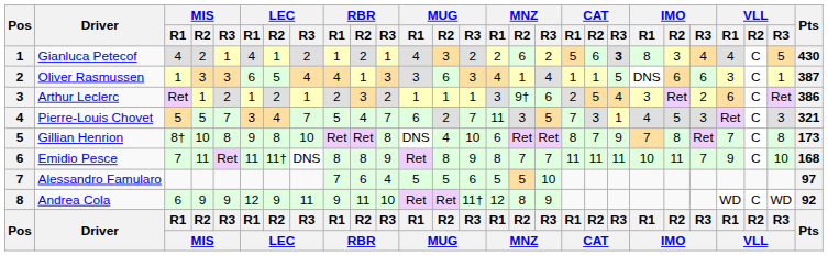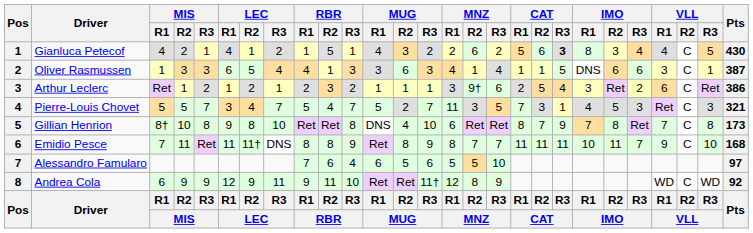 <table class="wikitable" style="font-size: 85%; text-align:center">
 <tr valign="top">
 <th rowspan="2" valign="middle">Pos</th>
 <th rowspan="2" valign="middle">Driver</th>
 <th colspan=3><a href='#'>MIS</a><br></th>
 <th colspan=3><a href='#'>LEC</a><br></th>
 <th colspan=3><a href='#'>RBR</a><br></th>
 <th colspan=3><a href='#'>MUG</a><br></th>
 <th colspan=3><a href='#'>MNZ</a><br></th>
 <th colspan=3><a href='#'>CAT</a><br></th>
 <th colspan=3><a href='#'>IMO</a><br></th>
 <th colspan=3><a href='#'>VLL</a><br></th>
 <th rowspan="2" valign="middle">Pts</th>
 </tr>
 <tr>
 <th>R1</th>
 <th>R2</th>
 <th>R3</th>
 <th>R1</th>
 <th>R2</th>
 <th>R3</th>
 <th>R1</th>
 <th>R2</th>
 <th>R3</th>
 <th>R1</th>
 <th>R2</th>
 <th>R3</th>
 <th>R1</th>
 <th>R2</th>
 <th>R3</th>
 <th>R1</th>
 <th>R2</th>
 <th>R3</th>
 <th>R1</th>
 <th>R2</th>
 <th>R3</th>
 <th>R1</th>
 <th>R2</th>
 <th>R3</th>
 </tr>
 <tr>
 <th>1</th>
 <td align="left"> <a href='#'>Gianluca Petecof</a></td>
 <td style="background:#DFDFDF;">4</td>
 <td style="background:#DFDFDF;">2</td>
 <td style="background:#FFFFBF;">1</td>
 <td style="background:#DFDFDF;">4</td>
 <td style="background:#FFFFBF;">1</td>
 <td style="background:#DFDFDF;">2</td>
 <td style="background:#FFFFBF;">1</td>
-<td style="background:#DFDFDF;">2</td>
+<td style="background:#DFDFDF;">5</td>
 <td style="background:#FFFFBF;">1</td>
 <td style="background:#DFDFDF;">4</td>
 <td style="background:#FFDF9F;">3</td>
 <td style="background:#DFDFDF;">2</td>
 <td style="background:#FFFFBF;">2</td>
 <td style="background:#DFFFDF;">6</td>
 <td style="background:#FFFFBF;">2</td>
 <td style="background:#FFDF9F;">5</td>
 <td style="background:#DFFFDF;">6</td>
 <td style="background:#DFDFDF;"><strong>3</strong></td>
 <td style="background:#DFFFDF;">8</td>
 <td style="background:#FFFFBF;">3</td>
 <td style="background:#FFDF9F;">4</td>
 <td style="background:#DFDFDF;">4</td>
 <td style="background:#FFFFFF;">C</td>
 <td style="background:#FFDF9F;">5</td>
 <th>430</th>
 </tr>
 <tr>
 <th>2</th>
 <td align="left"> <a href='#'>Oliver Rasmussen</a></td>
 <td style="background:#FFFFBF;">1</td>
 <td style="background:#FFDF9F;">3</td>
 <td style="background:#FFDF9F;">3</td>
 <td style="background:#DFFFDF;">6</td>
 <td style="background:#DFFFDF;">5</td>
 <td style="background:#FFDF9F;">4</td>
 <td style="background:#FFDF9F;">4</td>
 <td style="background:#FFFFBF;">1</td>
 <td style="background:#FFDF9F;">3</td>
 <td style="background:#DFDFDF;">3</td>
 <td style="background:#DFFFDF;">6</td>
 <td style="background:#FFDF9F;">3</td>
 <td style="background:#FFDF9F;">4</td>
 <td style="background:#FFFFBF;">1</td>
 <td style="background:#DFDFDF;">4</td>
 <td style="background:#FFFFBF;">1</td>
 <td style="background:#FFFFBF;">1</td>
 <td style="background:#DFFFDF;">5</td>
 <td style="background:#FFFFFF;">DNS</td>
 <td style="background:#FFDF9F;">6</td>
 <td style="background:#DFFFDF;">6</td>
 <td style="background:#FFFFBF;">3</td>
 <td style="background:#FFFFFF;">C</td>
 <td style="background:#FFFFBF;">1</td>
 <th>387</th>
 </tr>
 <tr>
 <th>3</th>
 <td align="left"> <a href='#'>Arthur Leclerc</a></td>
 <td style="background:#EFCFFF;">Ret</td>
 <td style="background:#FFFFBF;">1</td>
 <td style="background:#DFDFDF;">2</td>
 <td style="background:#FFFFBF;">1</td>
 <td style="background:#DFDFDF;">2</td>
 <td style="background:#FFFFBF;">1</td>
 <td style="background:#DFDFDF;">2</td>
 <td style="background:#FFDF9F;">3</td>
 <td style="background:#DFDFDF;">2</td>
 <td style="background:#FFFFBF;">1</td>
 <td style="background:#FFFFBF;">1</td>
 <td style="background:#FFFFBF;">1</td>
 <td style="background:#DFDFDF;">3</td>
 <td style="background:#DFFFDF;">9†</td>
 <td style="background:#DFFFDF;">6</td>
 <td style="background:#DFDFDF;">2</td>
 <td style="background:#FFDF9F;">5</td>
 <td style="background:#FFDF9F;">4</td>
 <td style="background:#FFFFBF;">3</td>
 <td style="background:#EFCFFF;">Ret</td>
 <td style="background:#FFFFBF;">2</td>
 <td style="background:#FFDF9F;">6</td>
 <td style="background:#FFFFFF;">C</td>
 <td style="background:#EFCFFF;">Ret</td>
 <th>386</th>
 </tr>
 <tr>
 <th>4</th>
 <td align="left"> <a href='#'>Pierre-Louis Chovet</a></td>
 <td style="background:#FFDF9F;">5</td>
 <td style="background:#DFFFDF;">5</td>
 <td style="background:#DFFFDF;">7</td>
 <td style="background:#FFDF9F;">3</td>
 <td style="background:#FFDF9F;">4</td>
 <td style="background:#DFFFDF;">7</td>
 <td style="background:#DFFFDF;">5</td>
 <td style="background:#DFFFDF;">4</td>
 <td style="background:#DFFFDF;">7</td>
-<td style="background:#DFFFDF;">6</td>
+<td style="background:#DFFFDF;">5</td>
 <td style="background:#DFDFDF;">2</td>
 <td style="background:#DFFFDF;">7</td>
 <td style="background:#DFFFDF;">11</td>
 <td style="background:#DFDFDF;">3</td>
 <td style="background:#FFDF9F;">5</td>
 <td style="background:#DFFFDF;">7</td>
 <td style="background:#DFDFDF;">3</td>
 <td style="background:#FFFFBF;">1</td>
 <td style="background:#DFDFDF;">4</td>
 <td style="background:#DFDFDF;">5</td>
 <td style="background:#DFDFDF;">3</td>
 <td style="background:#EFCFFF;">Ret</td>
 <td style="background:#FFFFFF;">C</td>
 <td style="background:#DFDFDF;">3</td>
 <th>321</th>
 </tr>
 <tr>
 <th>5</th>
 <td align="left"> <a href='#'>Gillian Henrion</a></td>
 <td style="background:#DFFFDF;">8†</td>
 <td style="background:#DFFFDF;">10</td>
 <td style="background:#DFFFDF;">8</td>
 <td style="background:#DFFFDF;">9</td>
 <td style="background:#DFFFDF;">8</td>
 <td style="background:#DFFFDF;">10</td>
 <td style="background:#EFCFFF;">Ret</td>
 <td style="background:#EFCFFF;">Ret</td>
 <td style="background:#DFFFDF;">8</td>
 <td style="background:#FFFFFF;">DNS</td>
 <td style="background:#DFFFDF;">4</td>
 <td style="background:#DFFFDF;">10</td>
 <td style="background:#DFFFDF;">6</td>
 <td style="background:#EFCFFF;">Ret</td>
 <td style="background:#EFCFFF;">Ret</td>
 <td style="background:#DFFFDF;">8</td>
 <td style="background:#DFFFDF;">7</td>
 <td style="background:#DFFFDF;">9</td>
 <td style="background:#FFDF9F;">7</td>
 <td style="background:#DFFFDF;">8</td>
 <td style="background:#EFCFFF;">Ret</td>
 <td style="background:#DFFFDF;">7</td>
 <td style="background:#FFFFFF;">C</td>
 <td style="background:#DFFFDF;">8</td>
 <th>173</th>
 </tr>
 <tr>
 <th>6</th>
 <td align="left"> <a href='#'>Emidio Pesce</a></td>
 <td style="background:#DFFFDF;">7</td>
 <td style="background:#DFFFDF;">11</td>
 <td style="background:#EFCFFF;">Ret</td>
 <td style="background:#DFFFDF;">11</td>
 <td style="background:#DFFFDF;">11†</td>
 <td style="background:#FFFFFF;">DNS</td>
 <td style="background:#DFFFDF;">8</td>
 <td style="background:#DFFFDF;">8</td>
 <td style="background:#DFFFDF;">9</td>
 <td style="background:#EFCFFF;">Ret</td>
 <td style="background:#DFFFDF;">8</td>
 <td style="background:#DFFFDF;">9</td>
 <td style="background:#DFFFDF;">8</td>
 <td style="background:#DFFFDF;">7</td>
 <td style="background:#DFFFDF;">7</td>
 <td style="background:#DFFFDF;">11</td>
 <td style="background:#DFFFDF;">11</td>
 <td style="background:#DFFFDF;">11</td>
 <td style="background:#DFFFDF;">10</td>
 <td style="background:#DFFFDF;">11</td>
 <td style="background:#DFFFDF;">7</td>
 <td style="background:#DFFFDF;">9</td>
 <td style="background:#FFFFFF;">C</td>
 <td style="background:#DFFFDF;">10</td>
 <th>168</th>
 </tr>
 <tr>
 <th>7</th>
 <td align="left" nowrap> <a href='#'>Alessandro Famularo</a></td>
 <td></td>
 <td></td>
 <td></td>
 <td></td>
 <td></td>
 <td></td>
 <td style="background:#DFFFDF;">7</td>
 <td style="background:#DFFFDF;">6</td>
 <td style="background:#DFFFDF;">4</td>
-<td style="background:#DFFFDF;">5</td>
+<td style="background:#DFFFDF;">6</td>
 <td style="background:#DFFFDF;">5</td>
 <td style="background:#DFFFDF;">6</td>
 <td style="background:#DFFFDF;">5</td>
 <td style="background:#FFDF9F;">5</td>
 <td style="background:#DFFFDF;">10</td>
 <td></td>
 <td></td>
 <td></td>
 <td></td>
 <td></td>
 <td></td>
 <td></td>
 <td></td>
 <td></td>
 <th>97</th>
 </tr>
 <tr>
 <th>8</th>
 <td align="left"> <a href='#'>Andrea Cola</a></td>
 <td style="background:#DFFFDF;">6</td>
 <td style="background:#DFFFDF;">9</td>
 <td style="background:#DFFFDF;">9</td>
 <td style="background:#DFFFDF;">12</td>
 <td style="background:#DFFFDF;">9</td>
 <td style="background:#DFFFDF;">11</td>
 <td style="background:#DFFFDF;">9</td>
 <td style="background:#DFFFDF;">11</td>
 <td style="background:#DFFFDF;">10</td>
 <td style="background:#EFCFFF;">Ret</td>
 <td style="background:#EFCFFF;">Ret</td>
 <td style="background:#DFFFDF;">11†</td>
 <td style="background:#DFFFDF;">12</td>
 <td style="background:#DFFFDF;">8</td>
 <td style="background:#DFFFDF;">9</td>
 <td></td>
 <td></td>
 <td></td>
 <td></td>
 <td></td>
 <td></td>
 <td style="background:#FFFFFF;">WD</td>
 <td style="background:#FFFFFF;">C</td>
 <td style="background:#FFFFFF;">WD</td>
 <th>92</th>
 </tr>
 <tr>
 <th rowspan="2">Pos</th>
 <th rowspan="2">Driver</th>
 <th>R1</th>
 <th>R2</th>
 <th>R3</th>
 <th>R1</th>
 <th>R2</th>
 <th>R3</th>
 <th>R1</th>
 <th>R2</th>
 <th>R3</th>
 <th>R1</th>
 <th>R2</th>
 <th>R3</th>
 <th>R1</th>
 <th>R2</th>
 <th>R3</th>
 <th>R1</th>
 <th>R2</th>
 <th>R3</th>
 <th>R1</th>
 <th>R2</th>
 <th>R3</th>
 <th>R1</th>
 <th>R2</th>
 <th>R3</th>
 <th rowspan="2">Pts</th>
 </tr>
 <tr>
 <th colspan=3><a href='#'>MIS</a><br></th>
 <th colspan=3><a href='#'>LEC</a><br></th>
 <th colspan=3><a href='#'>RBR</a><br></th>
 <th colspan=3><a href='#'>MUG</a><br></th>
 <th colspan=3><a href='#'>MNZ</a><br></th>
 <th colspan=3><a href='#'>CAT</a><br></th>
 <th colspan=3><a href='#'>IMO</a><br></th>
 <th colspan=3><a href='#'>VLL</a><br></th>
 </tr>
 </table>
